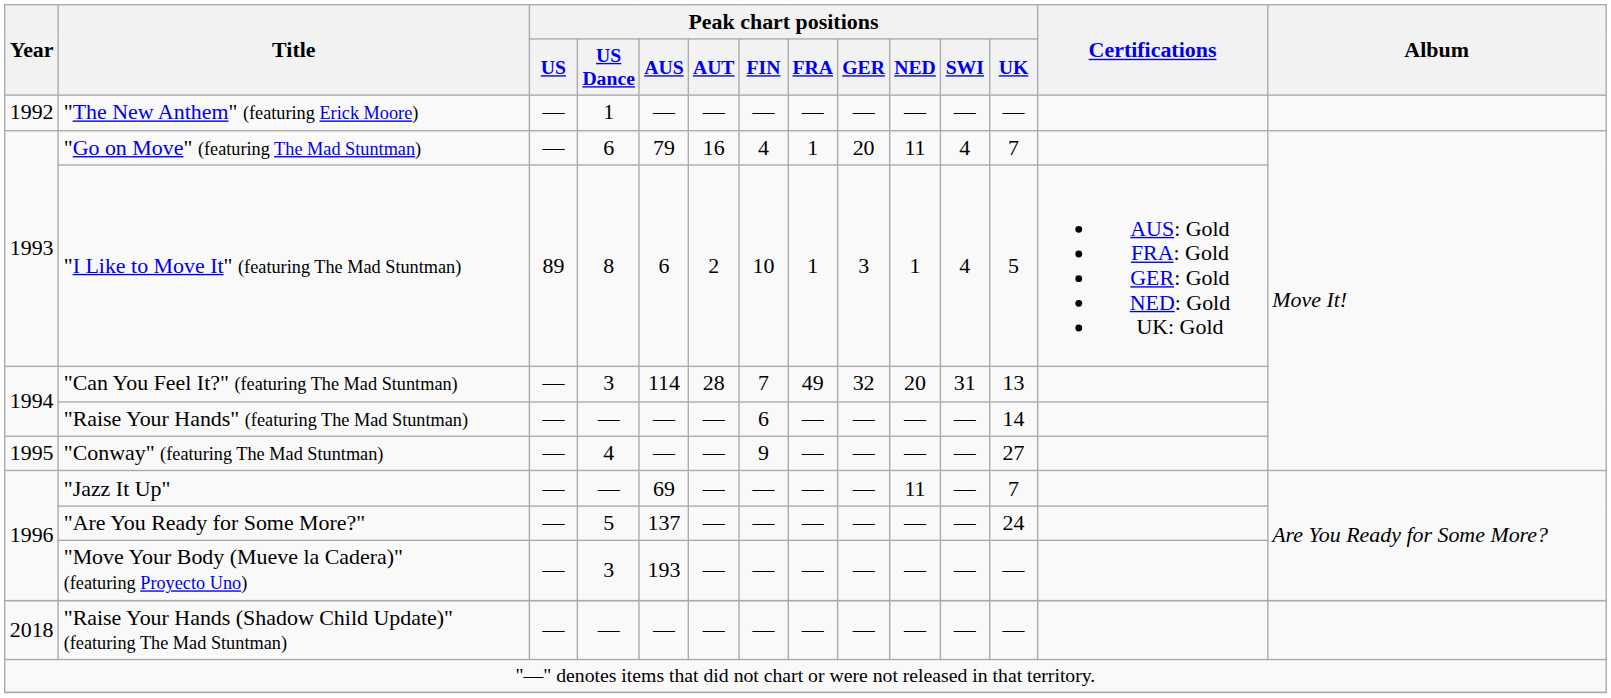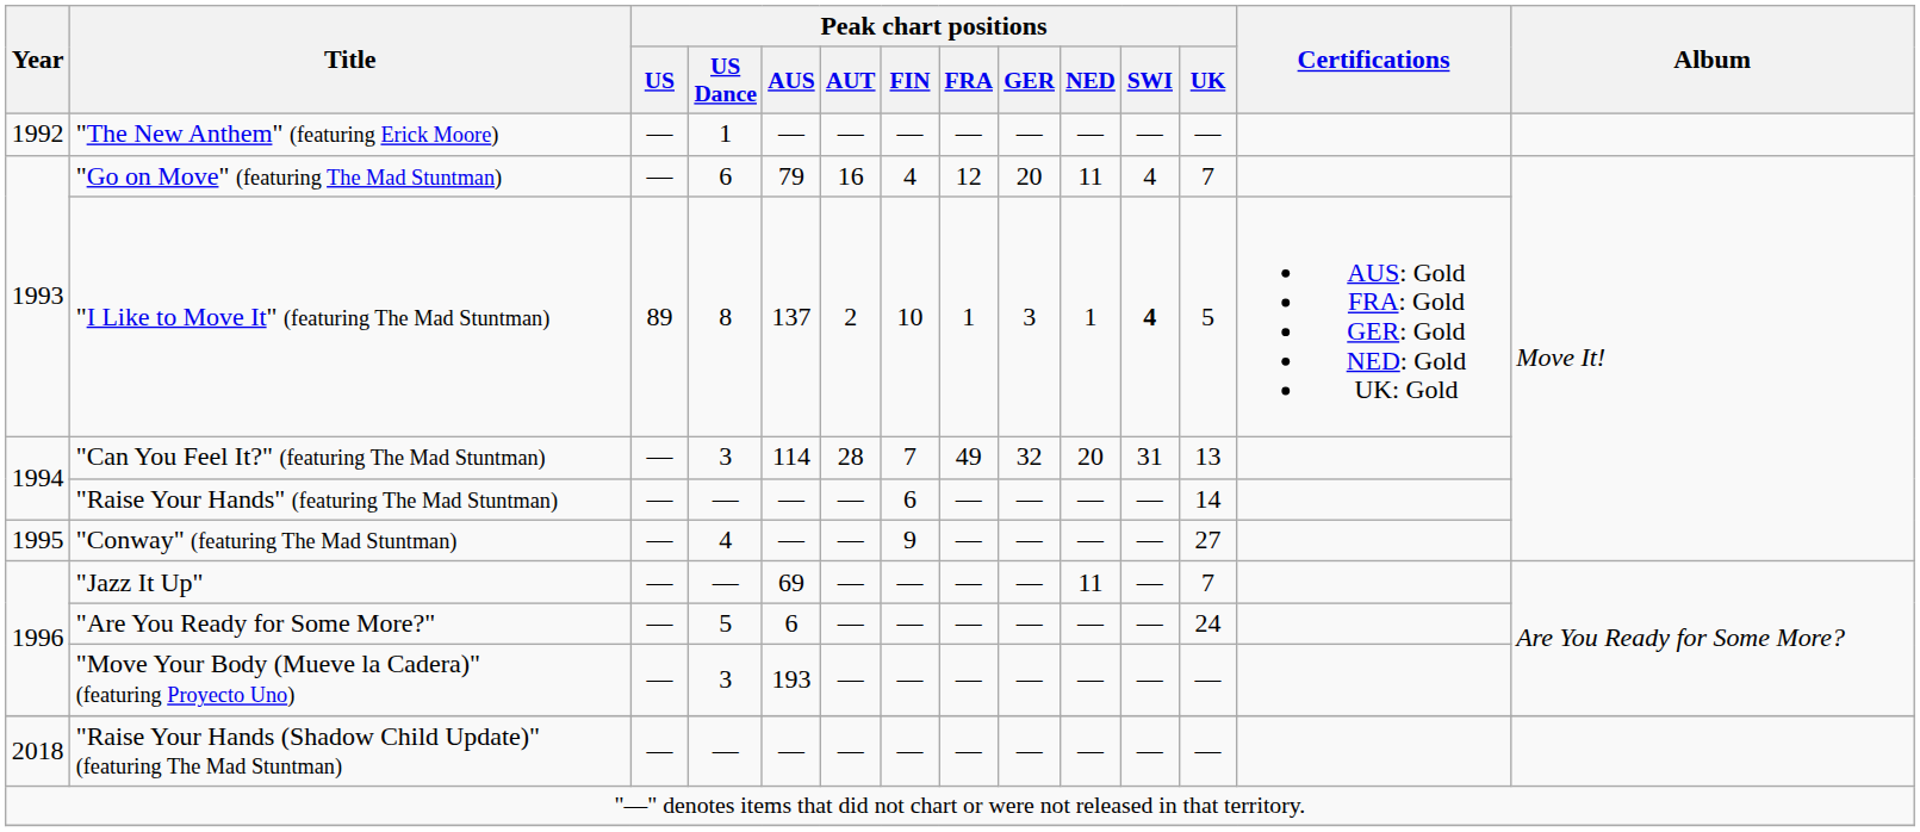 <table class="wikitable" style="text-align:center;">
 <tr>
 <th rowspan="2" style="width:2em;">Year</th>
 <th rowspan="2" style="width:21em;">Title</th>
 <th colspan="10">Peak chart positions</th>
 <th rowspan="2" style="width:10em;"><a href='#'>Certifications</a></th>
 <th rowspan="2" style="width:15em;">Album</th>
 </tr>
 <tr>
 <th style="width:2em;font-size:90%;"><a href='#'>US</a><br></th>
 <th style="width:2em;font-size:90%;"><a href='#'>US<br>Dance</a><br></th>
 <th style="width:2em;font-size:90%;"><a href='#'>AUS</a><br></th>
 <th style="width:2em;font-size:90%;"><a href='#'>AUT</a><br></th>
 <th style="width:2em;font-size:90%;"><a href='#'>FIN</a><br></th>
 <th style="width:2em;font-size:90%;"><a href='#'>FRA</a><br></th>
 <th style="width:2em;font-size:90%;"><a href='#'>GER</a><br></th>
 <th style="width:2em;font-size:90%;"><a href='#'>NED</a><br></th>
 <th style="width:2em;font-size:90%;"><a href='#'>SWI</a><br></th>
 <th style="width:2em;font-size:90%;"><a href='#'>UK</a><br></th>
 </tr>
 <tr>
 <td>1992</td>
 <td style="text-align:left;">"<a href='#'>The New Anthem</a>" <small>(featuring <a href='#'>Erick Moore</a>)</small></td>
 <td>—</td>
 <td>1</td>
 <td>—</td>
 <td>—</td>
 <td>—</td>
 <td>—</td>
 <td>—</td>
 <td>—</td>
 <td>—</td>
 <td>—</td>
 <td></td>
 <td></td>
 </tr>
 <tr>
 <td rowspan="2">1993</td>
 <td style="text-align:left;">"<a href='#'>Go on Move</a>" <small>(featuring <a href='#'>The Mad Stuntman</a>)</small></td>
 <td>—</td>
 <td>6</td>
 <td>79</td>
 <td>16</td>
 <td>4</td>
-<td>1</td>
+<td>12</td>
 <td>20</td>
 <td>11</td>
 <td>4</td>
 <td>7</td>
 <td></td>
 <td align="left" rowspan="5"><em>Move It!</em></td>
 </tr>
 <tr>
 <td style="text-align:left;">"<a href='#'>I Like to Move It</a>" <small>(featuring The Mad Stuntman)</small></td>
 <td>89</td>
 <td>8</td>
-<td>6</td>
+<td>137</td>
 <td>2</td>
 <td>10</td>
 <td>1</td>
 <td>3</td>
 <td>1</td>
-<td>4</td>
+<td><strong>4</strong></td>
 <td>5</td>
 <td><br><ul><li><a href='#'>AUS</a>: Gold</li><li><a href='#'>FRA</a>: Gold</li><li><a href='#'>GER</a>: Gold</li><li><a href='#'>NED</a>: Gold</li><li>UK: Gold</li></ul></td>
 </tr>
 <tr>
 <td rowspan="2">1994</td>
 <td style="text-align:left;">"Can You Feel It?" <small>(featuring The Mad Stuntman)</small></td>
 <td>—</td>
 <td>3</td>
 <td>114</td>
 <td>28</td>
 <td>7</td>
 <td>49</td>
 <td>32</td>
 <td>20</td>
 <td>31</td>
 <td>13</td>
 <td></td>
 </tr>
 <tr>
 <td style="text-align:left;">"Raise Your Hands" <small>(featuring The Mad Stuntman)</small></td>
 <td>—</td>
 <td>—</td>
 <td>—</td>
 <td>—</td>
 <td>6</td>
 <td>—</td>
 <td>—</td>
 <td>—</td>
 <td>—</td>
 <td>14</td>
 <td></td>
 </tr>
 <tr>
 <td>1995</td>
 <td style="text-align:left;">"Conway" <small>(featuring The Mad Stuntman)</small></td>
 <td>—</td>
 <td>4</td>
 <td>—</td>
 <td>—</td>
 <td>9</td>
 <td>—</td>
 <td>—</td>
 <td>—</td>
 <td>—</td>
 <td>27</td>
 <td></td>
 </tr>
 <tr>
 <td rowspan="3">1996</td>
 <td style="text-align:left;">"Jazz It Up"</td>
 <td>—</td>
 <td>—</td>
 <td>69</td>
 <td>—</td>
 <td>—</td>
 <td>—</td>
 <td>—</td>
 <td>11</td>
 <td>—</td>
 <td>7</td>
 <td></td>
 <td align="left" rowspan="3"><em>Are You Ready for Some More?</em></td>
 </tr>
 <tr>
 <td style="text-align:left;">"Are You Ready for Some More?"</td>
 <td>—</td>
 <td>5</td>
-<td>137</td>
+<td>6</td>
 <td>—</td>
 <td>—</td>
 <td>—</td>
 <td>—</td>
 <td>—</td>
 <td>—</td>
 <td>24</td>
 <td></td>
 </tr>
 <tr>
 <td style="text-align:left;">"Move Your Body (Mueve la Cadera)"<br><small>(featuring <a href='#'>Proyecto Uno</a>)</small></td>
 <td>—</td>
 <td>3</td>
 <td>193</td>
 <td>—</td>
 <td>—</td>
 <td>—</td>
 <td>—</td>
 <td>—</td>
 <td>—</td>
 <td>—</td>
 <td></td>
 </tr>
 <tr>
 </tr>
 <tr>
 <td>2018</td>
 <td style="text-align:left;">"Raise Your Hands (Shadow Child Update)" <small>(featuring The Mad Stuntman)</small></td>
 <td>—</td>
 <td>—</td>
 <td>—</td>
 <td>—</td>
 <td>—</td>
 <td>—</td>
 <td>—</td>
 <td>—</td>
 <td>—</td>
 <td>—</td>
 <td></td>
 <td></td>
 </tr>
 <tr>
 <td align="center" colspan="15" style="font-size:90%">"—" denotes items that did not chart or were not released in that territory.</td>
 </tr>
 <tr>
 </tr>
 </table>
